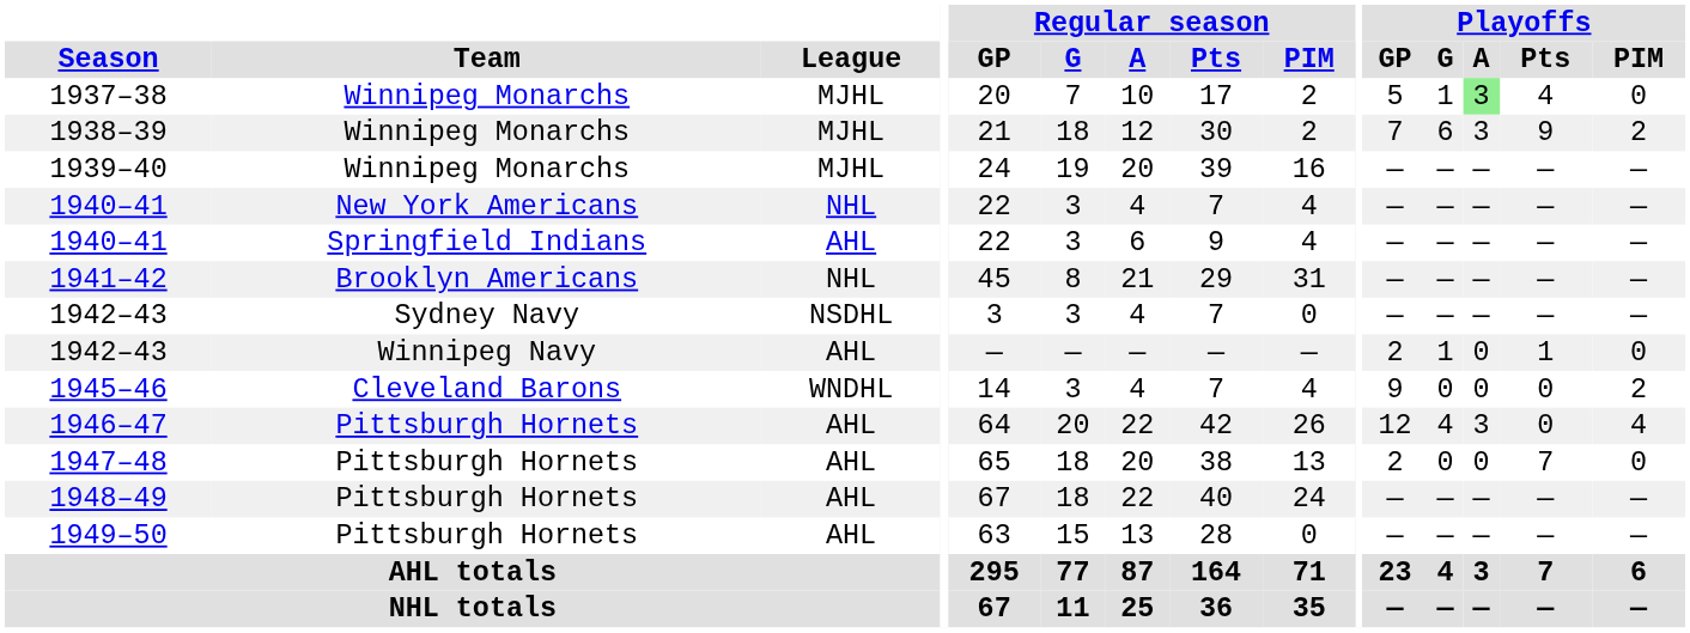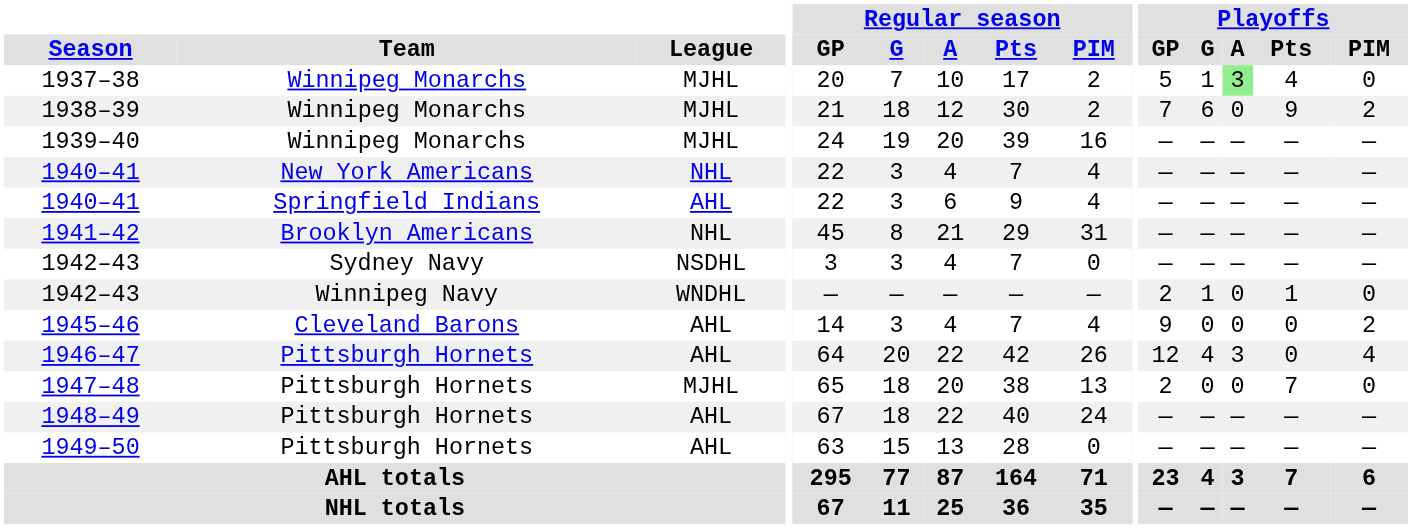 <table border="0" cellpadding="1" cellspacing="0" style="text-align:center; width:60em">
 <tr bgcolor="#e0e0e0">
 <th colspan="3" bgcolor="#ffffff"></th>
 <th rowspan="100" bgcolor="#ffffff"></th>
 <th colspan="5"><a href='#'>Regular season</a></th>
 <th rowspan="100" bgcolor="#ffffff"></th>
 <th colspan="5"><a href='#'>Playoffs</a></th>
 </tr>
 <tr bgcolor="#e0e0e0">
 <th><a href='#'>Season</a></th>
 <th>Team</th>
 <th>League</th>
 <th>GP</th>
 <th><a href='#'>G</a></th>
 <th><a href='#'>A</a></th>
 <th><a href='#'>Pts</a></th>
 <th><a href='#'>PIM</a></th>
 <th>GP</th>
 <th>G</th>
 <th>A</th>
 <th>Pts</th>
 <th>PIM</th>
 </tr>
 <tr>
 <td>1937–38</td>
 <td><a href='#'>Winnipeg Monarchs</a></td>
 <td>MJHL</td>
 <td>20</td>
 <td>7</td>
 <td>10</td>
 <td>17</td>
 <td>2</td>
 <td>5</td>
 <td>1</td>
 <td style="background: lightgreen;">3</td>
 <td>4</td>
 <td>0</td>
 </tr>
 <tr bgcolor="#f0f0f0">
 <td>1938–39</td>
 <td>Winnipeg Monarchs</td>
 <td>MJHL</td>
 <td>21</td>
 <td>18</td>
 <td>12</td>
 <td>30</td>
 <td>2</td>
 <td>7</td>
 <td>6</td>
-<td>3</td>
+<td>0</td>
 <td>9</td>
 <td>2</td>
 </tr>
 <tr>
 <td>1939–40</td>
 <td>Winnipeg Monarchs</td>
 <td>MJHL</td>
 <td>24</td>
 <td>19</td>
 <td>20</td>
 <td>39</td>
 <td>16</td>
 <td>—</td>
 <td>—</td>
 <td>—</td>
 <td>—</td>
 <td>—</td>
 </tr>
 <tr bgcolor="#f0f0f0">
 <td><a href='#'>1940–41</a></td>
 <td><a href='#'>New York Americans</a></td>
 <td><a href='#'>NHL</a></td>
 <td>22</td>
 <td>3</td>
 <td>4</td>
 <td>7</td>
 <td>4</td>
 <td>—</td>
 <td>—</td>
 <td>—</td>
 <td>—</td>
 <td>—</td>
 </tr>
 <tr>
 <td><a href='#'>1940–41</a></td>
 <td><a href='#'>Springfield Indians</a></td>
 <td><a href='#'>AHL</a></td>
 <td>22</td>
 <td>3</td>
 <td>6</td>
 <td>9</td>
 <td>4</td>
 <td>—</td>
 <td>—</td>
 <td>—</td>
 <td>—</td>
 <td>—</td>
 </tr>
 <tr bgcolor="#f0f0f0">
 <td><a href='#'>1941–42</a></td>
 <td><a href='#'>Brooklyn Americans</a></td>
 <td>NHL</td>
 <td>45</td>
 <td>8</td>
 <td>21</td>
 <td>29</td>
 <td>31</td>
 <td>—</td>
 <td>—</td>
 <td>—</td>
 <td>—</td>
 <td>—</td>
 </tr>
 <tr>
 <td>1942–43</td>
 <td>Sydney Navy</td>
 <td>NSDHL</td>
 <td>3</td>
 <td>3</td>
 <td>4</td>
 <td>7</td>
 <td>0</td>
 <td>—</td>
 <td>—</td>
 <td>—</td>
 <td>—</td>
 <td>—</td>
 </tr>
 <tr bgcolor="#f0f0f0">
 <td>1942–43</td>
 <td>Winnipeg Navy</td>
-<td>AHL</td>
+<td>WNDHL</td>
 <td>—</td>
 <td>—</td>
 <td>—</td>
 <td>—</td>
 <td>—</td>
 <td>2</td>
 <td>1</td>
 <td>0</td>
 <td>1</td>
 <td>0</td>
 </tr>
 <tr>
 <td><a href='#'>1945–46</a></td>
 <td><a href='#'>Cleveland Barons</a></td>
-<td>WNDHL</td>
+<td>AHL</td>
 <td>14</td>
 <td>3</td>
 <td>4</td>
 <td>7</td>
 <td>4</td>
 <td>9</td>
 <td>0</td>
 <td>0</td>
 <td>0</td>
 <td>2</td>
 </tr>
 <tr bgcolor="#f0f0f0">
 <td><a href='#'>1946–47</a></td>
 <td><a href='#'>Pittsburgh Hornets</a></td>
 <td>AHL</td>
 <td>64</td>
 <td>20</td>
 <td>22</td>
 <td>42</td>
 <td>26</td>
 <td>12</td>
 <td>4</td>
 <td>3</td>
 <td>0</td>
 <td>4</td>
 </tr>
 <tr>
 <td><a href='#'>1947–48</a></td>
 <td>Pittsburgh Hornets</td>
-<td>AHL</td>
+<td>MJHL</td>
 <td>65</td>
 <td>18</td>
 <td>20</td>
 <td>38</td>
 <td>13</td>
 <td>2</td>
 <td>0</td>
 <td>0</td>
 <td>7</td>
 <td>0</td>
 </tr>
 <tr bgcolor="#f0f0f0">
 <td><a href='#'>1948–49</a></td>
 <td>Pittsburgh Hornets</td>
 <td>AHL</td>
 <td>67</td>
 <td>18</td>
 <td>22</td>
 <td>40</td>
 <td>24</td>
 <td>—</td>
 <td>—</td>
 <td>—</td>
 <td>—</td>
 <td>—</td>
 </tr>
 <tr>
 <td><a href='#'>1949–50</a></td>
 <td>Pittsburgh Hornets</td>
 <td>AHL</td>
 <td>63</td>
 <td>15</td>
 <td>13</td>
 <td>28</td>
 <td>0</td>
 <td>—</td>
 <td>—</td>
 <td>—</td>
 <td>—</td>
 <td>—</td>
 </tr>
 <tr bgcolor="#e0e0e0">
 <th colspan="3">AHL totals</th>
 <th>295</th>
 <th>77</th>
 <th>87</th>
 <th>164</th>
 <th>71</th>
 <th>23</th>
 <th>4</th>
 <th>3</th>
 <th>7</th>
 <th>6</th>
 </tr>
 <tr bgcolor="#e0e0e0">
 <th colspan="3">NHL totals</th>
 <th>67</th>
 <th>11</th>
 <th>25</th>
 <th>36</th>
 <th>35</th>
 <th>—</th>
 <th>—</th>
 <th>—</th>
 <th>—</th>
 <th>—</th>
 </tr>
 </table>
